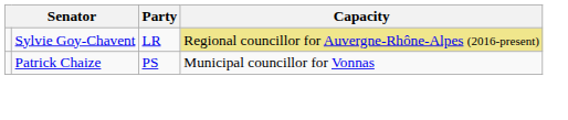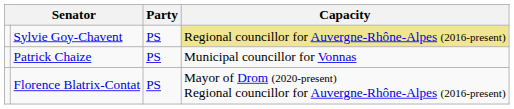 <table class="wikitable">
 <tr>
 <th colspan="2">Senator</th>
 <th>Party</th>
 <th>Capacity</th>
 </tr>
 <tr>
 <td></td>
 <td><a href='#'>Sylvie Goy-Chavent</a></td>
-<td><a href='#'>LR</a></td>
+<td><a href='#'>PS</a></td>
 <td style="background: khaki;">Regional councillor for <a href='#'>Auvergne-Rhône-Alpes</a> <small>(2016-present)</small></td>
 </tr>
 <tr>
 <td></td>
 <td><a href='#'>Patrick Chaize</a></td>
 <td><a href='#'>PS</a></td>
 <td>Municipal councillor for <a href='#'>Vonnas</a></td>
 </tr>
+<tr>
+<td></td>
+<td><a href='#'>Florence Blatrix-Contat</a></td>
+<td><a href='#'>PS</a></td>
+<td>Mayor of <a href='#'>Drom</a> <small>(2020-present)</small><br>Regional councillor for <a href='#'>Auvergne-Rhône-Alpes</a> <small>(2016-present)</small></td>
+</tr>
 </table>
